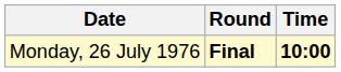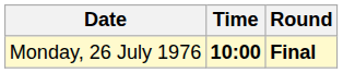 <table class="wikitable">
 <tr>
 <th>Date</th>
+<th>Time</th>
 <th>Round</th>
-<th>Time</th>
 </tr>
 <tr style=background:lemonchiffon>
 <td>Monday, 26 July 1976</td>
+<td><strong>10:00</strong></td>
 <td><strong>Final</strong></td>
-<td><strong>10:00</strong></td>
 </tr>
 </table>
